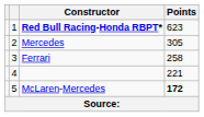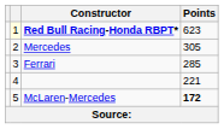 <table class="wikitable" style="font-size: 85%;">
 <tr>
 <th scope="col"></th>
 <th scope="col"></th>
 <th scope="col">Constructor</th>
 <th scope="col">Points</th>
 </tr>
 <tr>
 <td align="left"></td>
-<td align="center">1</td>
+<td align="center" style="background: lightyellow;">1</td>
 <td> <strong><a href='#'>Red Bull Racing</a>-<a href='#'>Honda RBPT</a>*</strong></td>
 <td align="left">623</td>
 </tr>
 <tr>
 <td align="left"></td>
 <td align="center">2</td>
 <td> <a href='#'>Mercedes</a></td>
 <td align="left">305</td>
 </tr>
 <tr>
 <td align="left"></td>
 <td align="center">3</td>
 <td> <a href='#'>Ferrari</a></td>
-<td align="left">258</td>
+<td align="left">285</td>
 </tr>
 <tr>
 <td align="left"></td>
 <td align="center">4</td>
 <td></td>
 <td align="left">221</td>
 </tr>
 <tr>
 <td align="left"></td>
 <td align="center">5</td>
 <td> <a href='#'>McLaren</a>-<a href='#'>Mercedes</a></td>
 <td align="left"><strong>172</strong></td>
 </tr>
 <tr>
 <th colspan=4>Source:</th>
 </tr>
 </table>
